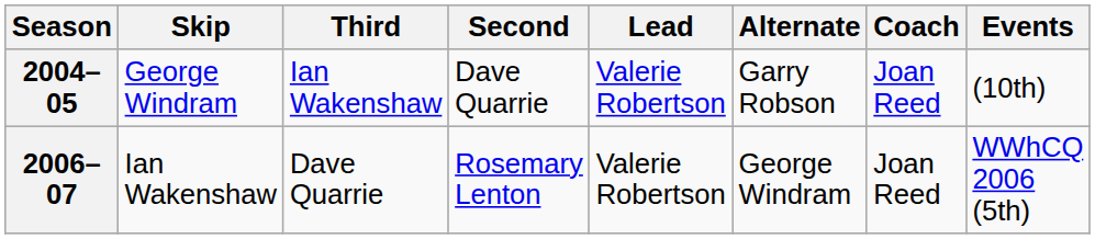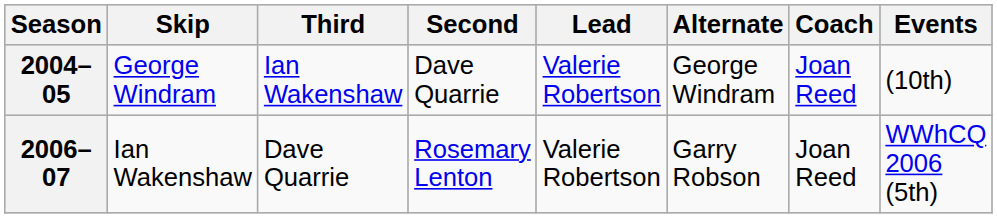 <table class="wikitable">
 <tr>
 <th scope="col" width=60>Season</th>
 <th scope="col">Skip</th>
 <th scope="col">Third</th>
 <th scope="col">Second</th>
 <th scope="col">Lead</th>
 <th scope="col">Alternate</th>
 <th scope="col">Coach</th>
 <th scope="col">Events</th>
 </tr>
 <tr>
 <th scope="row">2004–05</th>
 <td><a href='#'>George Windram</a></td>
 <td><a href='#'>Ian Wakenshaw</a></td>
 <td>Dave Quarrie</td>
 <td><a href='#'>Valerie Robertson</a></td>
-<td>Garry Robson</td>
+<td>George Windram</td>
 <td><a href='#'>Joan Reed</a></td>
 <td> (10th)</td>
 </tr>
 <tr>
 <th scope="row">2006–07</th>
 <td>Ian Wakenshaw</td>
 <td>Dave Quarrie</td>
 <td><a href='#'>Rosemary Lenton</a></td>
 <td>Valerie Robertson</td>
-<td>George Windram</td>
+<td>Garry Robson</td>
 <td>Joan Reed</td>
 <td><a href='#'>WWhCQ 2006</a> (5th)</td>
 </tr>
 </table>
